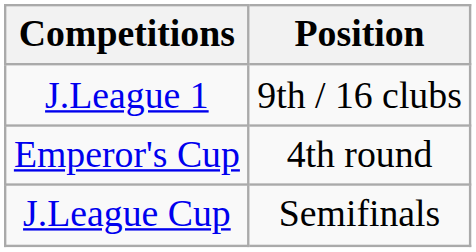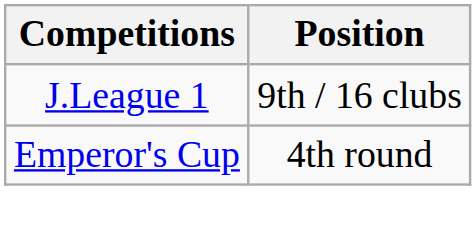 <table class="wikitable" style="text-align:center;">
 <tr>
 <th>Competitions</th>
 <th>Position</th>
 </tr>
 <tr>
 <td><a href='#'>J.League 1</a></td>
 <td>9th / 16 clubs</td>
 </tr>
 <tr>
 <td><a href='#'>Emperor's Cup</a></td>
 <td>4th round</td>
 </tr>
-<tr>
-<td><a href='#'>J.League Cup</a></td>
-<td>Semifinals</td>
-</tr>
 </table>
